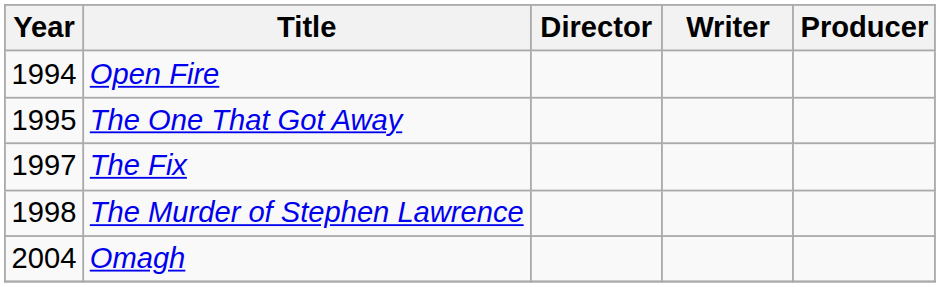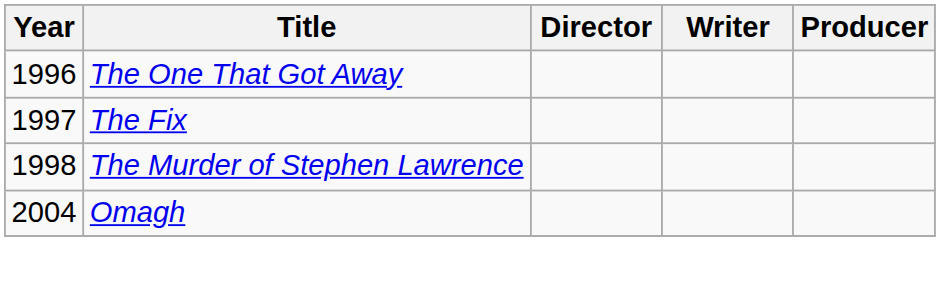 <table class="wikitable">
 <tr>
 <th>Year</th>
 <th>Title</th>
 <th width="65">Director</th>
 <th width="65">Writer</th>
 <th width="65">Producer</th>
 </tr>
 <tr>
-<td>1994</td>
-<td><em><a href='#'>Open Fire</a></em></td>
-<td></td>
-<td></td>
-<td></td>
-</tr>
-<tr>
-<td>1995</td>
+<td>1996</td>
 <td><em><a href='#'>The One That Got Away</a></em></td>
 <td></td>
 <td></td>
 <td></td>
 </tr>
 <tr>
 <td>1997</td>
 <td><em><a href='#'>The Fix</a></em></td>
 <td></td>
 <td></td>
 <td></td>
 </tr>
 <tr>
 <td>1998</td>
 <td><em><a href='#'>The Murder of Stephen Lawrence</a></em></td>
 <td></td>
 <td></td>
 <td></td>
 </tr>
 <tr>
 <td>2004</td>
 <td><em><a href='#'>Omagh</a></em></td>
 <td></td>
 <td></td>
 <td></td>
 </tr>
 <tr>
 </tr>
 </table>
